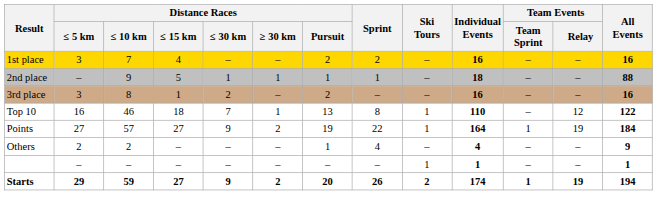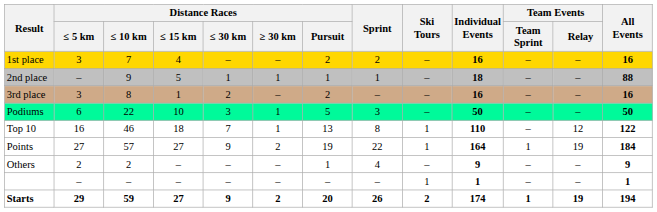 <table class="wikitable" style="font-size:95%; text-align:center; border:grey solid 1px; border-collapse:collapse; background:#ffffff;">
 <tr>
 <th style="width:65px;" rowspan="2">Result</th>
 <th colspan="6">Distance Races</th>
 <th style="width:65px;" rowspan="2">Sprint</th>
 <th style="width:65px;" rowspan="2">Ski<br>Tours</th>
 <th style="width:65px;" rowspan="2">Individual<br>Events</th>
 <th colspan="2">  Team Events</th>
 <th style="width:65px;" rowspan="2">All<br>Events</th>
 </tr>
 <tr>
 <th style="width:65px;">≤ 5 km</th>
 <th style="width:65px;">≤ 10 km</th>
 <th style="width:65px;">≤ 15 km</th>
 <th style="width:65px;">≤ 30 km</th>
 <th style="width:65px;">≥ 30 km</th>
 <th style="width:65px;">Pursuit</th>
 <th style="width:65px;">Team Sprint</th>
 <th style="width:65px;">  Relay</th>
 </tr>
 <tr bgcolor=gold>
 <td align=left>1st place</td>
 <td>3</td>
 <td>7</td>
 <td>4</td>
 <td>–</td>
 <td>–</td>
 <td>2</td>
 <td>2</td>
 <td>–</td>
 <td><strong>16</strong></td>
 <td>–</td>
 <td>–</td>
 <td><strong>16</strong></td>
 </tr>
 <tr bgcolor=silver>
 <td align=left>2nd place</td>
 <td>–</td>
 <td>9</td>
 <td>5</td>
 <td>1</td>
 <td>1</td>
 <td>1</td>
 <td>1</td>
 <td>–</td>
 <td><strong>18</strong></td>
 <td>–</td>
 <td>–</td>
 <td><strong>88</strong></td>
 </tr>
 <tr bgcolor="#CFAA88">
 <td align=left>3rd place</td>
 <td>3</td>
 <td>8</td>
 <td>1</td>
 <td>2</td>
 <td>–</td>
 <td>2</td>
 <td>–</td>
 <td>–</td>
 <td><strong>16</strong></td>
 <td>–</td>
 <td>–</td>
 <td><strong>16</strong></td>
 </tr>
+<tr style="background:#00FA9A;">
+<td align=left>Podiums</td>
+<td>6</td>
+<td>22</td>
+<td>10</td>
+<td>3</td>
+<td>1</td>
+<td>5</td>
+<td>3</td>
+<td>–</td>
+<td><strong>50</strong></td>
+<td>–</td>
+<td>–</td>
+<td><strong>50</strong></td>
+</tr>
 <tr>
 <td align=left>Top 10</td>
 <td>16</td>
 <td>46</td>
 <td>18</td>
 <td>7</td>
 <td>1</td>
 <td>13</td>
 <td>8</td>
 <td>1</td>
 <td><strong>110</strong></td>
 <td>–</td>
 <td>12</td>
 <td><strong>122</strong></td>
 </tr>
 <tr>
 <td align=left>Points</td>
 <td>27</td>
 <td>57</td>
 <td>27</td>
 <td>9</td>
 <td>2</td>
 <td>19</td>
 <td>22</td>
 <td>1</td>
 <td><strong>164</strong></td>
 <td>1</td>
 <td>19</td>
 <td><strong>184</strong></td>
 </tr>
 <tr>
 <td align=left>Others</td>
 <td>2</td>
 <td>2</td>
 <td>–</td>
 <td>–</td>
 <td>–</td>
 <td>1</td>
 <td>4</td>
 <td>–</td>
-<td><strong>4</strong></td>
+<td><strong>9</strong></td>
 <td>–</td>
 <td>–</td>
 <td><strong>9</strong></td>
 </tr>
 <tr>
 <td align=left></td>
 <td>–</td>
 <td>–</td>
 <td>–</td>
 <td>–</td>
 <td>–</td>
 <td>–</td>
 <td>–</td>
 <td>1</td>
 <td><strong>1</strong></td>
 <td>–</td>
 <td>–</td>
 <td><strong>1</strong></td>
 </tr>
 <tr>
 <td align=left><strong>Starts</strong></td>
 <td><strong>29</strong></td>
 <td><strong>59</strong></td>
 <td><strong>27</strong></td>
 <td><strong>9</strong></td>
 <td><strong>2</strong></td>
 <td><strong>20</strong></td>
 <td><strong>26</strong></td>
 <td><strong>2</strong></td>
 <td><strong>174</strong></td>
 <td><strong>1</strong></td>
 <td><strong>19</strong></td>
 <td><strong>194</strong></td>
 </tr>
 </table>
